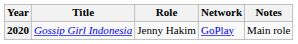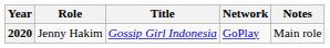 <table class="wikitable plainrowheaders sortable">
 <tr>
 <th scope="col">Year</th>
+<th scope="col">Role</th>
 <th scope="col">Title</th>
-<th scope="col">Role</th>
 <th scope="col">Network</th>
 <th scope="col" class="unsortable">Notes</th>
 </tr>
 <tr>
 <th scope="row">2020</th>
+<td>Jenny Hakim</td>
 <td><em><a href='#'>Gossip Girl Indonesia</a></em></td>
-<td>Jenny Hakim</td>
 <td><a href='#'>GoPlay</a></td>
 <td>Main role</td>
 </tr>
 </table>
